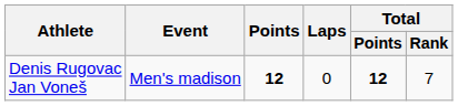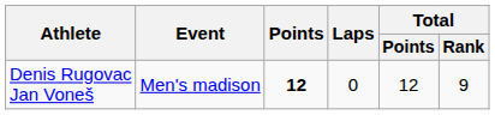 <table class=wikitable style=font-size:90%;text-align:center>
 <tr>
 <th rowspan=2>Athlete</th>
 <th rowspan=2>Event</th>
 <th rowspan=2>Points</th>
 <th rowspan=2>Laps</th>
 <th colspan=2>Total</th>
 </tr>
 <tr style=font-size:95%>
 <th>Points</th>
 <th>Rank</th>
 </tr>
 <tr>
 <td align=left><a href='#'>Denis Rugovac</a><br><a href='#'>Jan Voneš</a></td>
 <td align=left><a href='#'>Men's madison</a></td>
 <td><strong>12</strong></td>
 <td>0</td>
-<td><strong>12</strong></td>
-<td>7</td>
+<td>12</td>
+<td>9</td>
 </tr>
 </table>
